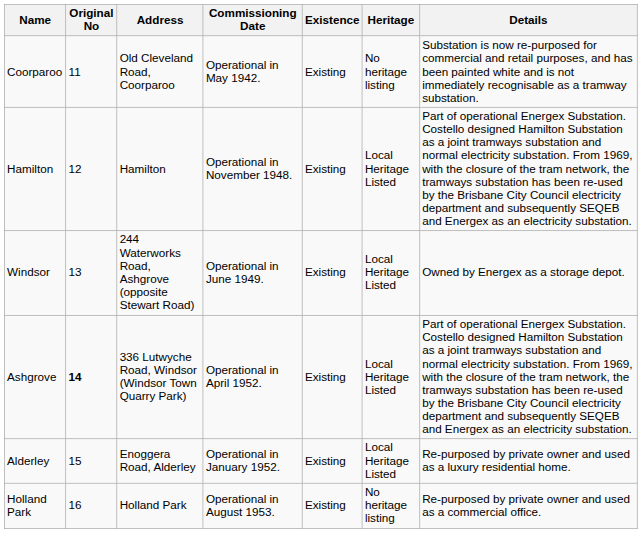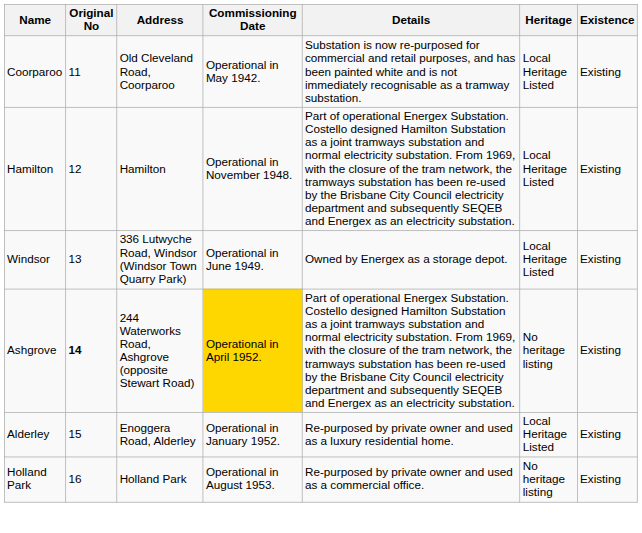 <table class="wikitable">
 <tr>
 <th>Name</th>
 <th>Original No</th>
 <th>Address</th>
 <th>Commissioning Date</th>
+<th>Details</th>
+<th>Heritage</th>
 <th>Existence</th>
-<th>Heritage</th>
-<th>Details</th>
 </tr>
 <tr>
 <td>Coorparoo</td>
 <td>11</td>
 <td>Old Cleveland Road, Coorparoo</td>
 <td>Operational in May 1942.</td>
+<td>Substation is now re-purposed for commercial and retail purposes, and has been painted white and is not immediately recognisable as a tramway substation.</td>
+<td>Local Heritage Listed</td>
 <td>Existing</td>
-<td>No heritage listing</td>
-<td>Substation is now re-purposed for commercial and retail purposes, and has been painted white and is not immediately recognisable as a tramway substation.</td>
 </tr>
 <tr>
 <td>Hamilton</td>
 <td>12</td>
 <td>Hamilton</td>
 <td>Operational in November 1948.</td>
+<td>Part of operational Energex Substation. Costello designed Hamilton Substation as a joint tramways substation and normal electricity substation. From 1969, with the closure of the tram network, the tramways substation has been re-used by the Brisbane City Council electricity department and subsequently SEQEB and Energex as an electricity substation.</td>
+<td>Local Heritage Listed</td>
 <td>Existing</td>
-<td>Local Heritage Listed</td>
-<td>Part of operational Energex Substation. Costello designed Hamilton Substation as a joint tramways substation and normal electricity substation. From 1969, with the closure of the tram network, the tramways substation has been re-used by the Brisbane City Council electricity department and subsequently SEQEB and Energex as an electricity substation.</td>
 </tr>
 <tr>
 <td>Windsor</td>
 <td>13</td>
-<td>244 Waterworks Road, Ashgrove (opposite Stewart Road)</td>
+<td>336 Lutwyche Road, Windsor (Windsor Town Quarry Park)</td>
 <td>Operational in June 1949.</td>
+<td>Owned by Energex as a storage depot.</td>
+<td>Local Heritage Listed </td>
 <td>Existing</td>
-<td>Local Heritage Listed </td>
-<td>Owned by Energex as a storage depot.</td>
 </tr>
 <tr>
 <td>Ashgrove</td>
 <td><strong>14</strong></td>
-<td>336 Lutwyche Road, Windsor (Windsor Town Quarry Park)</td>
-<td>Operational in April 1952.</td>
+<td>244 Waterworks Road, Ashgrove (opposite Stewart Road)</td>
+<td style="background: gold;">Operational in April 1952.</td>
+<td>Part of operational Energex Substation. Costello designed Hamilton Substation as a joint tramways substation and normal electricity substation. From 1969, with the closure of the tram network, the tramways substation has been re-used by the Brisbane City Council electricity department and subsequently SEQEB and Energex as an electricity substation.</td>
+<td>No heritage listing</td>
 <td>Existing</td>
-<td>Local Heritage Listed</td>
-<td>Part of operational Energex Substation. Costello designed Hamilton Substation as a joint tramways substation and normal electricity substation. From 1969, with the closure of the tram network, the tramways substation has been re-used by the Brisbane City Council electricity department and subsequently SEQEB and Energex as an electricity substation.</td>
 </tr>
 <tr>
 <td>Alderley</td>
 <td>15</td>
 <td>Enoggera Road, Alderley</td>
 <td>Operational in January 1952.</td>
+<td>Re-purposed by private owner and used as a luxury residential home.</td>
+<td>Local Heritage Listed</td>
 <td>Existing</td>
-<td>Local Heritage Listed</td>
-<td>Re-purposed by private owner and used as a luxury residential home.</td>
 </tr>
 <tr>
 <td>Holland Park</td>
 <td>16</td>
 <td>Holland Park</td>
 <td>Operational in August 1953.</td>
+<td>Re-purposed by private owner and used as a commercial office.</td>
+<td>No heritage listing</td>
 <td>Existing</td>
-<td>No heritage listing</td>
-<td>Re-purposed by private owner and used as a commercial office.</td>
 </tr>
 </table>
